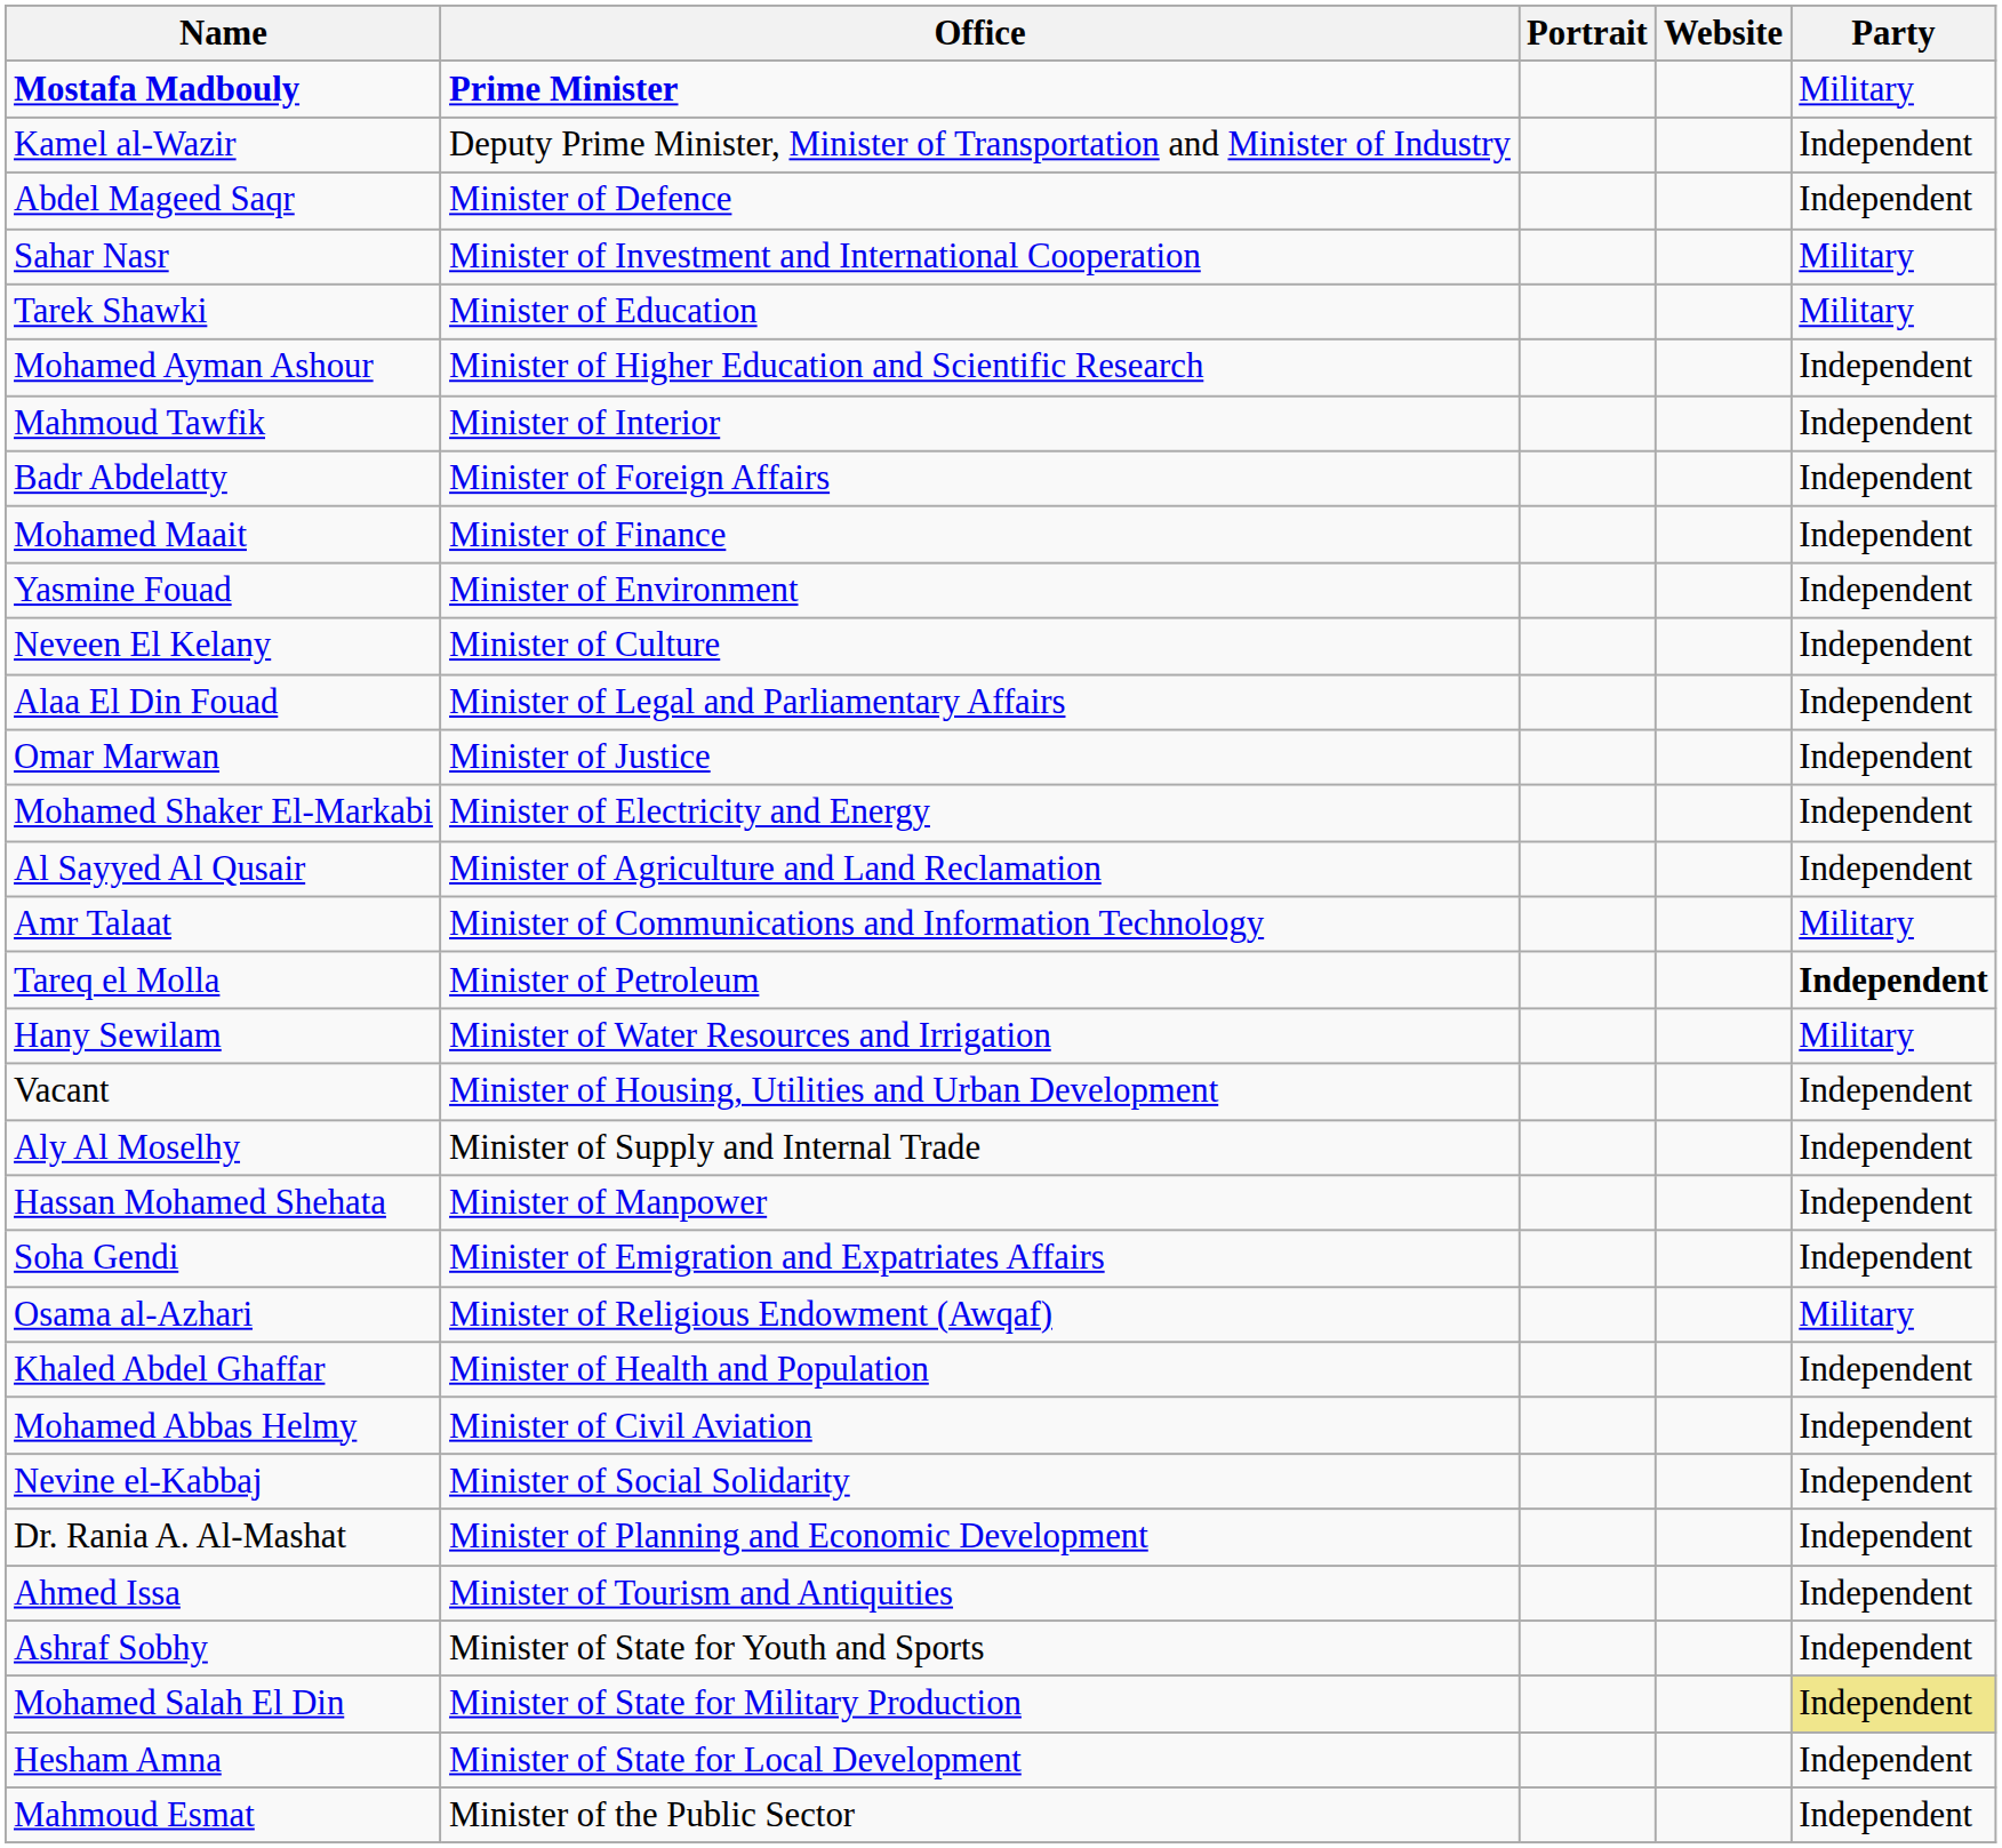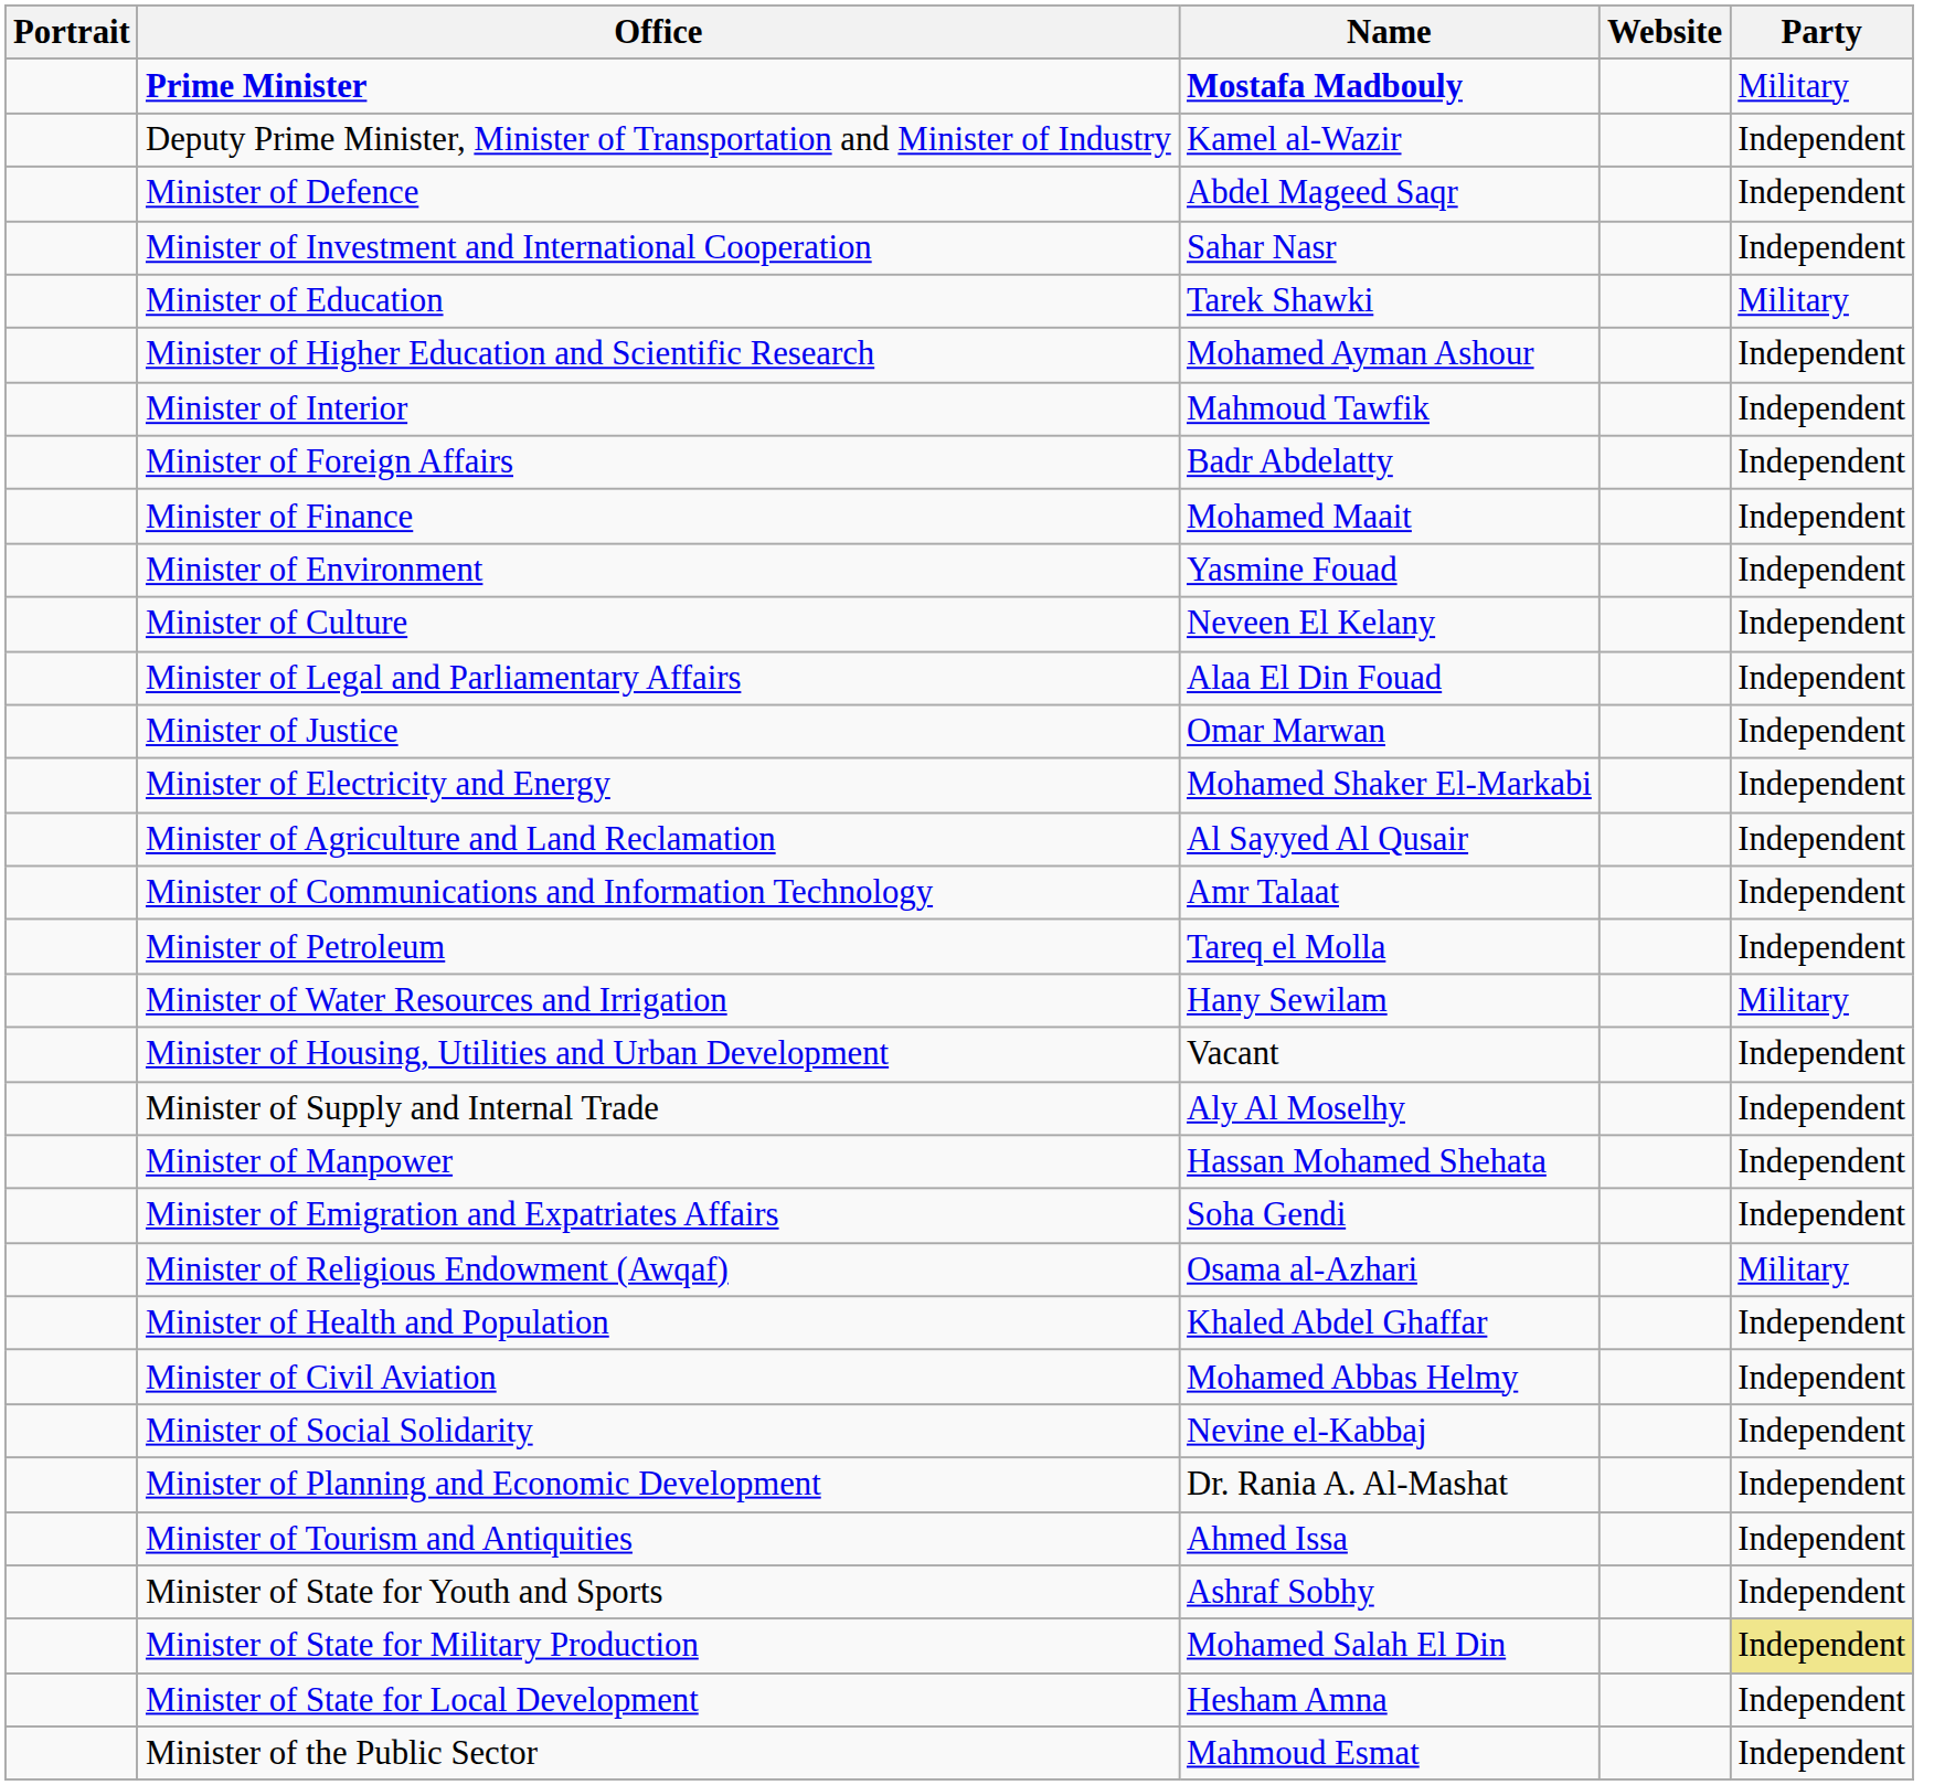 <table class="wikitable">
 <tr>
+<th>Portrait</th>
+<th>Office</th>
 <th>Name</th>
-<th>Office</th>
-<th>Portrait</th>
 <th>Website</th>
 <th>Party</th>
 </tr>
 <tr>
+<td></td>
+<td><strong><a href='#'>Prime Minister</a></strong></td>
 <td><strong><a href='#'>Mostafa Madbouly</a></strong></td>
-<td><strong><a href='#'>Prime Minister</a></strong></td>
-<td></td>
 <td></td>
 <td><a href='#'>Military</a></td>
 </tr>
 <tr>
+<td></td>
+<td>Deputy Prime Minister, <a href='#'>Minister of Transportation</a> and <a href='#'>Minister of Industry</a></td>
 <td><a href='#'>Kamel al-Wazir</a></td>
-<td>Deputy Prime Minister, <a href='#'>Minister of Transportation</a> and <a href='#'>Minister of Industry</a></td>
-<td></td>
 <td></td>
 <td>Independent</td>
 </tr>
 <tr>
+<td></td>
+<td><a href='#'>Minister of Defence</a></td>
 <td><a href='#'>Abdel Mageed Saqr</a></td>
-<td><a href='#'>Minister of Defence</a></td>
-<td></td>
 <td></td>
 <td>Independent</td>
 </tr>
 <tr>
+<td></td>
+<td><a href='#'>Minister of Investment and International Cooperation</a></td>
 <td><a href='#'>Sahar Nasr</a></td>
-<td><a href='#'>Minister of Investment and International Cooperation</a></td>
 <td></td>
+<td>Independent</td>
+</tr>
+<tr>
+<td></td>
+<td><a href='#'>Minister of Education</a></td>
+<td><a href='#'>Tarek Shawki</a></td>
 <td></td>
 <td><a href='#'>Military</a></td>
 </tr>
 <tr>
-<td><a href='#'>Tarek Shawki</a></td>
-<td><a href='#'>Minister of Education</a></td>
 <td></td>
+<td><a href='#'>Minister of Higher Education and Scientific Research</a></td>
+<td><a href='#'>Mohamed Ayman Ashour</a></td>
+<td></td>
+<td>Independent</td>
+</tr>
+<tr>
+<td></td>
+<td><a href='#'>Minister of Interior</a></td>
+<td><a href='#'>Mahmoud Tawfik</a></td>
+<td></td>
+<td>Independent</td>
+</tr>
+<tr>
+<td></td>
+<td><a href='#'>Minister of Foreign Affairs</a></td>
+<td><a href='#'>Badr Abdelatty</a></td>
+<td></td>
+<td>Independent</td>
+</tr>
+<tr>
+<td></td>
+<td><a href='#'>Minister of Finance</a></td>
+<td><a href='#'>Mohamed Maait</a></td>
+<td></td>
+<td>Independent</td>
+</tr>
+<tr>
+<td></td>
+<td><a href='#'>Minister of Environment</a></td>
+<td><a href='#'>Yasmine Fouad</a></td>
+<td></td>
+<td>Independent</td>
+</tr>
+<tr>
+<td></td>
+<td><a href='#'>Minister of Culture</a></td>
+<td><a href='#'>Neveen El Kelany</a></td>
+<td></td>
+<td>Independent</td>
+</tr>
+<tr>
+<td></td>
+<td><a href='#'>Minister of Legal and Parliamentary Affairs</a></td>
+<td><a href='#'>Alaa El Din Fouad</a></td>
+<td></td>
+<td>Independent</td>
+</tr>
+<tr>
+<td></td>
+<td><a href='#'>Minister of Justice</a></td>
+<td><a href='#'>Omar Marwan</a></td>
+<td></td>
+<td>Independent</td>
+</tr>
+<tr>
+<td></td>
+<td><a href='#'>Minister of Electricity and Energy</a></td>
+<td><a href='#'>Mohamed Shaker El-Markabi</a></td>
+<td></td>
+<td>Independent</td>
+</tr>
+<tr>
+<td></td>
+<td><a href='#'>Minister of Agriculture and Land Reclamation</a></td>
+<td><a href='#'>Al Sayyed Al Qusair</a></td>
+<td></td>
+<td>Independent</td>
+</tr>
+<tr>
+<td></td>
+<td><a href='#'>Minister of Communications and Information Technology</a></td>
+<td><a href='#'>Amr Talaat</a></td>
+<td></td>
+<td>Independent</td>
+</tr>
+<tr>
+<td></td>
+<td><a href='#'>Minister of Petroleum</a></td>
+<td><a href='#'>Tareq el Molla</a></td>
+<td></td>
+<td>Independent</td>
+</tr>
+<tr>
+<td></td>
+<td><a href='#'>Minister of Water Resources and Irrigation</a></td>
+<td><a href='#'>Hany Sewilam</a></td>
 <td></td>
 <td><a href='#'>Military</a></td>
 </tr>
 <tr>
-<td><a href='#'>Mohamed Ayman Ashour</a></td>
-<td><a href='#'>Minister of Higher Education and Scientific Research</a></td>
 <td></td>
+<td><a href='#'>Minister of Housing, Utilities and Urban Development</a></td>
+<td>Vacant</td>
 <td></td>
 <td>Independent</td>
 </tr>
 <tr>
-<td><a href='#'>Mahmoud Tawfik</a></td>
-<td><a href='#'>Minister of Interior</a></td>
 <td></td>
+<td>Minister of Supply and Internal Trade</td>
+<td><a href='#'>Aly Al Moselhy</a></td>
 <td></td>
 <td>Independent</td>
 </tr>
 <tr>
-<td><a href='#'>Badr Abdelatty</a></td>
-<td><a href='#'>Minister of Foreign Affairs</a></td>
 <td></td>
+<td><a href='#'>Minister of Manpower</a></td>
+<td><a href='#'>Hassan Mohamed Shehata</a></td>
 <td></td>
 <td>Independent</td>
 </tr>
 <tr>
-<td><a href='#'>Mohamed Maait</a></td>
-<td><a href='#'>Minister of Finance</a></td>
 <td></td>
+<td><a href='#'>Minister of Emigration and Expatriates Affairs</a></td>
+<td><a href='#'>Soha Gendi</a></td>
 <td></td>
 <td>Independent</td>
 </tr>
 <tr>
-<td><a href='#'>Yasmine Fouad</a></td>
-<td><a href='#'>Minister of Environment</a></td>
 <td></td>
+<td><a href='#'>Minister of Religious Endowment (Awqaf)</a></td>
+<td><a href='#'>Osama al-Azhari</a></td>
+<td></td>
+<td><a href='#'>Military</a></td>
+</tr>
+<tr>
+<td></td>
+<td><a href='#'>Minister of Health and Population</a></td>
+<td><a href='#'>Khaled Abdel Ghaffar</a></td>
 <td></td>
 <td>Independent</td>
 </tr>
 <tr>
-<td><a href='#'>Neveen El Kelany</a></td>
-<td><a href='#'>Minister of Culture</a></td>
 <td></td>
+<td><a href='#'>Minister of Civil Aviation</a></td>
+<td><a href='#'>Mohamed Abbas Helmy</a></td>
 <td></td>
 <td>Independent</td>
 </tr>
 <tr>
-<td><a href='#'>Alaa El Din Fouad</a></td>
-<td><a href='#'>Minister of Legal and Parliamentary Affairs</a></td>
 <td></td>
+<td><a href='#'>Minister of Social Solidarity</a></td>
+<td><a href='#'>Nevine el-Kabbaj</a></td>
 <td></td>
 <td>Independent</td>
 </tr>
 <tr>
-<td><a href='#'>Omar Marwan</a></td>
-<td><a href='#'>Minister of Justice</a></td>
 <td></td>
+<td><a href='#'>Minister of Planning and Economic Development</a></td>
+<td>Dr. Rania A. Al-Mashat</td>
 <td></td>
 <td>Independent</td>
 </tr>
 <tr>
-<td><a href='#'>Mohamed Shaker El-Markabi</a></td>
-<td><a href='#'>Minister of Electricity and Energy</a></td>
 <td></td>
+<td><a href='#'>Minister of Tourism and Antiquities</a></td>
+<td><a href='#'>Ahmed Issa</a></td>
 <td></td>
 <td>Independent</td>
 </tr>
 <tr>
-<td><a href='#'>Al Sayyed Al Qusair</a></td>
-<td><a href='#'>Minister of Agriculture and Land Reclamation</a></td>
 <td></td>
+<td>Minister of State for Youth and Sports</td>
+<td><a href='#'>Ashraf Sobhy</a></td>
 <td></td>
 <td>Independent</td>
 </tr>
 <tr>
-<td><a href='#'>Amr Talaat</a></td>
-<td><a href='#'>Minister of Communications and Information Technology</a></td>
 <td></td>
+<td><a href='#'>Minister of State for Military Production</a></td>
+<td><a href='#'>Mohamed Salah El Din</a></td>
 <td></td>
-<td><a href='#'>Military</a></td>
+<td style="background: khaki;">Independent</td>
 </tr>
 <tr>
-<td><a href='#'>Tareq el Molla</a></td>
-<td><a href='#'>Minister of Petroleum</a></td>
 <td></td>
-<td></td>
-<td><strong>Independent</strong></td>
-</tr>
-<tr>
-<td><a href='#'>Hany Sewilam</a></td>
-<td><a href='#'>Minister of Water Resources and Irrigation</a></td>
-<td></td>
-<td></td>
-<td><a href='#'>Military</a></td>
-</tr>
-<tr>
-<td>Vacant</td>
-<td><a href='#'>Minister of Housing, Utilities and Urban Development</a></td>
-<td></td>
+<td><a href='#'>Minister of State for Local Development</a></td>
+<td><a href='#'>Hesham Amna</a></td>
 <td></td>
 <td>Independent</td>
 </tr>
 <tr>
-<td><a href='#'>Aly Al Moselhy</a></td>
-<td>Minister of Supply and Internal Trade</td>
 <td></td>
-<td></td>
-<td>Independent</td>
-</tr>
-<tr>
-<td><a href='#'>Hassan Mohamed Shehata</a></td>
-<td><a href='#'>Minister of Manpower</a></td>
-<td></td>
-<td></td>
-<td>Independent</td>
-</tr>
-<tr>
-<td><a href='#'>Soha Gendi</a></td>
-<td><a href='#'>Minister of Emigration and Expatriates Affairs</a></td>
-<td></td>
-<td></td>
-<td>Independent</td>
-</tr>
-<tr>
-<td><a href='#'>Osama al-Azhari</a></td>
-<td><a href='#'>Minister of Religious Endowment (Awqaf)</a></td>
-<td></td>
-<td></td>
-<td><a href='#'>Military</a></td>
-</tr>
-<tr>
-<td><a href='#'>Khaled Abdel Ghaffar</a></td>
-<td><a href='#'>Minister of Health and Population</a></td>
-<td></td>
-<td></td>
-<td>Independent</td>
-</tr>
-<tr>
-<td><a href='#'>Mohamed Abbas Helmy</a></td>
-<td><a href='#'>Minister of Civil Aviation</a></td>
-<td></td>
-<td></td>
-<td>Independent</td>
-</tr>
-<tr>
-<td><a href='#'>Nevine el-Kabbaj</a></td>
-<td><a href='#'>Minister of Social Solidarity</a></td>
-<td></td>
-<td></td>
-<td>Independent</td>
-</tr>
-<tr>
-<td>Dr. Rania A. Al-Mashat</td>
-<td><a href='#'>Minister of Planning and Economic Development</a></td>
-<td></td>
-<td></td>
-<td>Independent</td>
-</tr>
-<tr>
-<td><a href='#'>Ahmed Issa</a></td>
-<td><a href='#'>Minister of Tourism and Antiquities</a></td>
-<td></td>
-<td></td>
-<td>Independent</td>
-</tr>
-<tr>
-<td><a href='#'>Ashraf Sobhy</a></td>
-<td>Minister of State for Youth and Sports</td>
-<td></td>
-<td></td>
-<td>Independent</td>
-</tr>
-<tr>
-<td><a href='#'>Mohamed Salah El Din</a></td>
-<td><a href='#'>Minister of State for Military Production</a></td>
-<td></td>
-<td></td>
-<td style="background: khaki;">Independent</td>
-</tr>
-<tr>
-<td><a href='#'>Hesham Amna</a></td>
-<td><a href='#'>Minister of State for Local Development</a></td>
-<td></td>
-<td></td>
-<td>Independent</td>
-</tr>
-<tr>
+<td>Minister of the Public Sector</td>
 <td><a href='#'>Mahmoud Esmat</a></td>
-<td>Minister of the Public Sector</td>
-<td></td>
 <td></td>
 <td>Independent</td>
 </tr>
 </table>
